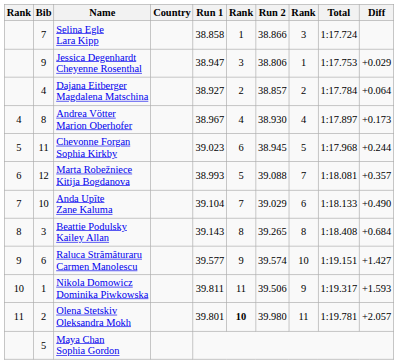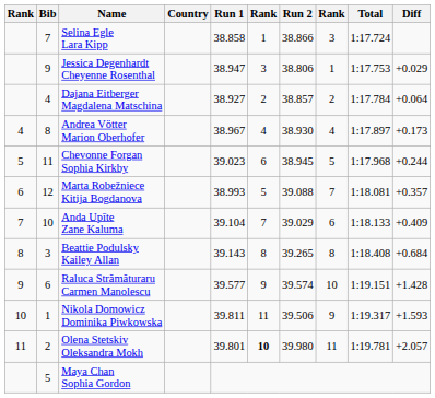 <table class="wikitable sortable" style="text-align:center">
 <tr>
 <th>Rank</th>
 <th>Bib</th>
 <th>Name</th>
 <th>Country</th>
 <th>Run 1</th>
 <th>Rank</th>
 <th>Run 2</th>
 <th>Rank</th>
 <th>Total</th>
 <th>Diff</th>
 </tr>
 <tr>
 <td></td>
 <td>7</td>
 <td align=left><a href='#'>Selina Egle</a><br><a href='#'>Lara Kipp</a></td>
 <td align=left></td>
 <td>38.858</td>
 <td>1</td>
 <td>38.866</td>
 <td>3</td>
 <td>1:17.724</td>
 <td></td>
 </tr>
 <tr>
 <td></td>
 <td>9</td>
 <td align=left><a href='#'>Jessica Degenhardt</a><br><a href='#'>Cheyenne Rosenthal</a></td>
 <td align=left></td>
 <td>38.947</td>
 <td>3</td>
 <td>38.806</td>
 <td>1</td>
 <td>1:17.753</td>
 <td>+0.029</td>
 </tr>
 <tr>
 <td></td>
 <td>4</td>
 <td align=left><a href='#'>Dajana Eitberger</a><br><a href='#'>Magdalena Matschina</a></td>
 <td align=left></td>
 <td>38.927</td>
 <td>2</td>
 <td>38.857</td>
 <td>2</td>
 <td>1:17.784</td>
 <td>+0.064</td>
 </tr>
 <tr>
 <td>4</td>
 <td>8</td>
 <td align=left><a href='#'>Andrea Vötter</a><br><a href='#'>Marion Oberhofer</a></td>
 <td align=left></td>
 <td>38.967</td>
 <td>4</td>
 <td>38.930</td>
 <td>4</td>
 <td>1:17.897</td>
 <td>+0.173</td>
 </tr>
 <tr>
 <td>5</td>
 <td>11</td>
 <td align=left><a href='#'>Chevonne Forgan</a><br><a href='#'>Sophia Kirkby</a></td>
 <td align=left></td>
 <td>39.023</td>
 <td>6</td>
 <td>38.945</td>
 <td>5</td>
 <td>1:17.968</td>
 <td>+0.244</td>
 </tr>
 <tr>
 <td>6</td>
 <td>12</td>
 <td align=left><a href='#'>Marta Robežniece</a><br><a href='#'>Kitija Bogdanova</a></td>
 <td align=left></td>
 <td>38.993</td>
 <td>5</td>
 <td>39.088</td>
 <td>7</td>
 <td>1:18.081</td>
 <td>+0.357</td>
 </tr>
 <tr>
 <td>7</td>
 <td>10</td>
 <td align=left><a href='#'>Anda Upīte</a><br><a href='#'>Zane Kaluma</a></td>
 <td align=left></td>
 <td>39.104</td>
 <td>7</td>
 <td>39.029</td>
 <td>6</td>
 <td>1:18.133</td>
-<td>+0.490</td>
+<td>+0.409</td>
 </tr>
 <tr>
 <td>8</td>
 <td>3</td>
 <td align=left><a href='#'>Beattie Podulsky</a><br><a href='#'>Kailey Allan</a></td>
 <td align=left></td>
 <td>39.143</td>
 <td>8</td>
 <td>39.265</td>
 <td>8</td>
 <td>1:18.408</td>
 <td>+0.684</td>
 </tr>
 <tr>
 <td>9</td>
 <td>6</td>
 <td align=left><a href='#'>Raluca Strămăturaru</a><br><a href='#'>Carmen Manolescu</a></td>
 <td align=left></td>
 <td>39.577</td>
 <td>9</td>
 <td>39.574</td>
 <td>10</td>
 <td>1:19.151</td>
-<td>+1.427</td>
+<td>+1.428</td>
 </tr>
 <tr>
 <td>10</td>
 <td>1</td>
 <td align=left><a href='#'>Nikola Domowicz</a><br><a href='#'>Dominika Piwkowska</a></td>
 <td align=left></td>
 <td>39.811</td>
 <td>11</td>
 <td>39.506</td>
 <td>9</td>
 <td>1:19.317</td>
 <td>+1.593</td>
 </tr>
 <tr>
 <td>11</td>
 <td>2</td>
 <td align=left><a href='#'>Olena Stetskiv</a><br><a href='#'>Oleksandra Mokh</a></td>
 <td align=left></td>
 <td>39.801</td>
 <td><strong>10</strong></td>
 <td>39.980</td>
 <td>11</td>
 <td>1:19.781</td>
 <td>+2.057</td>
 </tr>
 <tr>
 <td></td>
 <td>5</td>
 <td align=left><a href='#'>Maya Chan</a><br><a href='#'>Sophia Gordon</a></td>
 <td align=left></td>
 <td colspan=6></td>
 </tr>
 </table>
